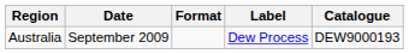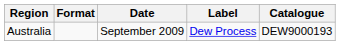 <table class="wikitable plainrowheaders">
 <tr>
 <th scope="col">Region</th>
+<th scope="col">Format</th>
 <th scope="col">Date</th>
-<th scope="col">Format</th>
 <th scope="col">Label</th>
 <th scope="col">Catalogue</th>
 </tr>
 <tr>
 <td>Australia</td>
+<td></td>
 <td>September 2009</td>
-<td></td>
 <td><a href='#'>Dew Process</a></td>
 <td>DEW9000193</td>
 </tr>
 </table>
